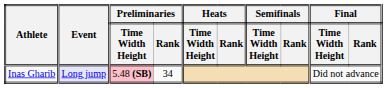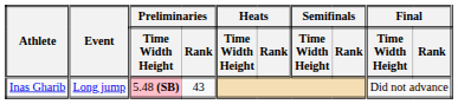 <table class=wikitable style="font-size:90%; border: double;">
 <tr>
 <th rowspan="2" style="border-right:double">Athlete</th>
 <th rowspan="2" style="border-right:double">Event</th>
 <th colspan="2" style="border-right:double; border-bottom:double;">Preliminaries</th>
 <th colspan="2" style="border-right:double; border-bottom:double;">Heats</th>
 <th colspan="2" style="border-right:double; border-bottom:double;">Semifinals</th>
 <th colspan="2" style="border-right:double; border-bottom:double;">Final</th>
 </tr>
 <tr>
 <th>Time<br>Width<br>Height</th>
 <th style="border-right:double">Rank</th>
 <th>Time<br>Width<br>Height</th>
 <th style="border-right:double">Rank</th>
 <th>Time<br>Width<br>Height</th>
 <th style="border-right:double">Rank</th>
 <th>Time<br>Width<br>Height</th>
 <th style="border-right:double">Rank</th>
 </tr>
 <tr style="border-top: double;">
 <td style="border-right:double"><a href='#'>Inas Gharib</a></td>
-<td style="background: lavender; border-right:double"><a href='#'>Long jump</a></td>
+<td style="border-right:double"><a href='#'>Long jump</a></td>
 <td align=center style="background: pink;">5.48 <strong>(SB)</strong></td>
-<td align=center style="border-right:double">34</td>
+<td align=center style="border-right:double">43</td>
 <td style="border-right:double" colspan= 4 bgcolor="wheat"></td>
 <td align=center colspan= 2>Did not advance</td>
 </tr>
 </table>
